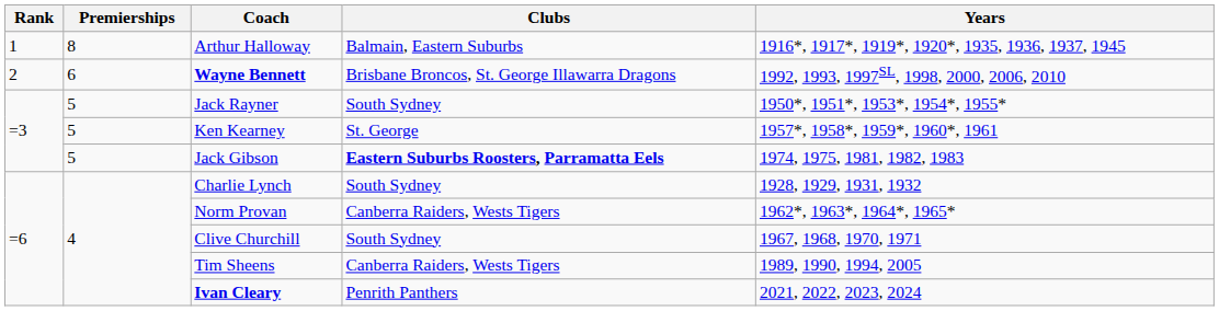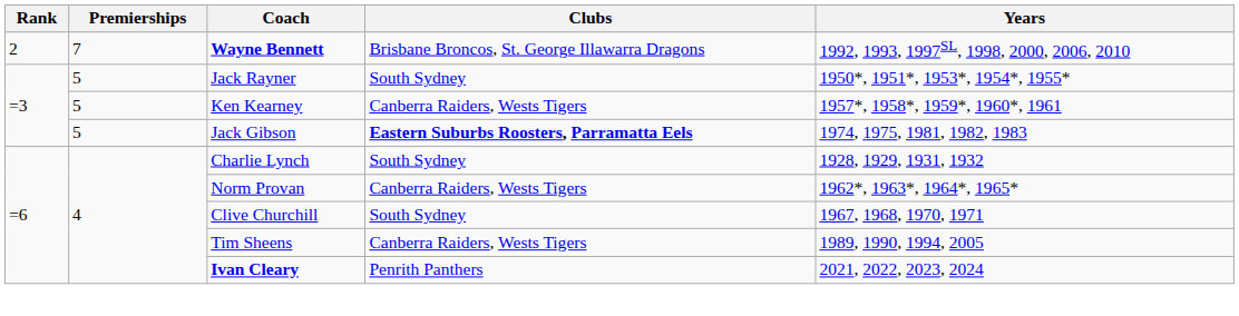 <table class="wikitable" style="width:90%;">
 <tr style="background:#ede7eb;">
 <th>Rank</th>
 <th>Premierships</th>
 <th>Coach</th>
 <th>Clubs</th>
 <th>Years</th>
 </tr>
 <tr>
-<td>1</td>
-<td>8</td>
-<td><a href='#'>Arthur Halloway</a></td>
-<td><a href='#'>Balmain</a>, <a href='#'>Eastern Suburbs</a></td>
-<td><a href='#'>1916</a>*, <a href='#'>1917</a>*, <a href='#'>1919</a>*, <a href='#'>1920</a>*, <a href='#'>1935</a>, <a href='#'>1936</a>, <a href='#'>1937</a>, <a href='#'>1945</a></td>
-</tr>
-<tr>
 <td>2</td>
-<td>6</td>
+<td>7</td>
 <td><strong><a href='#'>Wayne Bennett</a></strong></td>
 <td><a href='#'>Brisbane Broncos</a>, <a href='#'>St. George Illawarra Dragons</a></td>
 <td><a href='#'>1992</a>, <a href='#'>1993</a>, <a href='#'>1997</a><sup><a href='#'>SL</a></sup>, <a href='#'>1998</a>, <a href='#'>2000</a>, <a href='#'>2006</a>, <a href='#'>2010</a></td>
 </tr>
 <tr>
 <td rowspan="3">=3</td>
 <td>5</td>
 <td><a href='#'>Jack Rayner</a></td>
 <td><a href='#'>South Sydney</a></td>
 <td><a href='#'>1950</a>*, <a href='#'>1951</a>*, <a href='#'>1953</a>*, <a href='#'>1954</a>*, <a href='#'>1955</a>*</td>
 </tr>
 <tr>
 <td>5</td>
 <td><a href='#'>Ken Kearney</a></td>
-<td><a href='#'>St. George</a></td>
+<td><a href='#'>Canberra Raiders</a>, <a href='#'>Wests Tigers</a></td>
 <td><a href='#'>1957</a>*, <a href='#'>1958</a>*, <a href='#'>1959</a>*, <a href='#'>1960</a>*, <a href='#'>1961</a></td>
 </tr>
 <tr>
 <td>5</td>
 <td><a href='#'>Jack Gibson</a></td>
 <td><strong><a href='#'>Eastern Suburbs Roosters</a>, <a href='#'>Parramatta Eels</a></strong></td>
 <td><a href='#'>1974</a>, <a href='#'>1975</a>, <a href='#'>1981</a>, <a href='#'>1982</a>, <a href='#'>1983</a></td>
 </tr>
 <tr>
 <td rowspan="5">=6</td>
 <td rowspan="5">4</td>
 <td><a href='#'>Charlie Lynch</a></td>
 <td><a href='#'>South Sydney</a></td>
 <td><a href='#'>1928</a>, <a href='#'>1929</a>, <a href='#'>1931</a>, <a href='#'>1932</a></td>
 </tr>
 <tr>
 <td><a href='#'>Norm Provan</a></td>
 <td><a href='#'>Canberra Raiders</a>, <a href='#'>Wests Tigers</a></td>
 <td><a href='#'>1962</a>*, <a href='#'>1963</a>*, <a href='#'>1964</a>*, <a href='#'>1965</a>*</td>
 </tr>
 <tr>
 <td><a href='#'>Clive Churchill</a></td>
 <td><a href='#'>South Sydney</a></td>
 <td><a href='#'>1967</a>, <a href='#'>1968</a>, <a href='#'>1970</a>, <a href='#'>1971</a></td>
 </tr>
 <tr>
 <td><a href='#'>Tim Sheens</a></td>
 <td><a href='#'>Canberra Raiders</a>, <a href='#'>Wests Tigers</a></td>
 <td><a href='#'>1989</a>, <a href='#'>1990</a>, <a href='#'>1994</a>, <a href='#'>2005</a></td>
 </tr>
 <tr>
 <td><strong><a href='#'>Ivan Cleary</a></strong></td>
 <td><a href='#'>Penrith Panthers</a></td>
 <td><a href='#'>2021</a>, <a href='#'>2022</a>, <a href='#'>2023</a>, <a href='#'>2024</a></td>
 </tr>
 </table>
